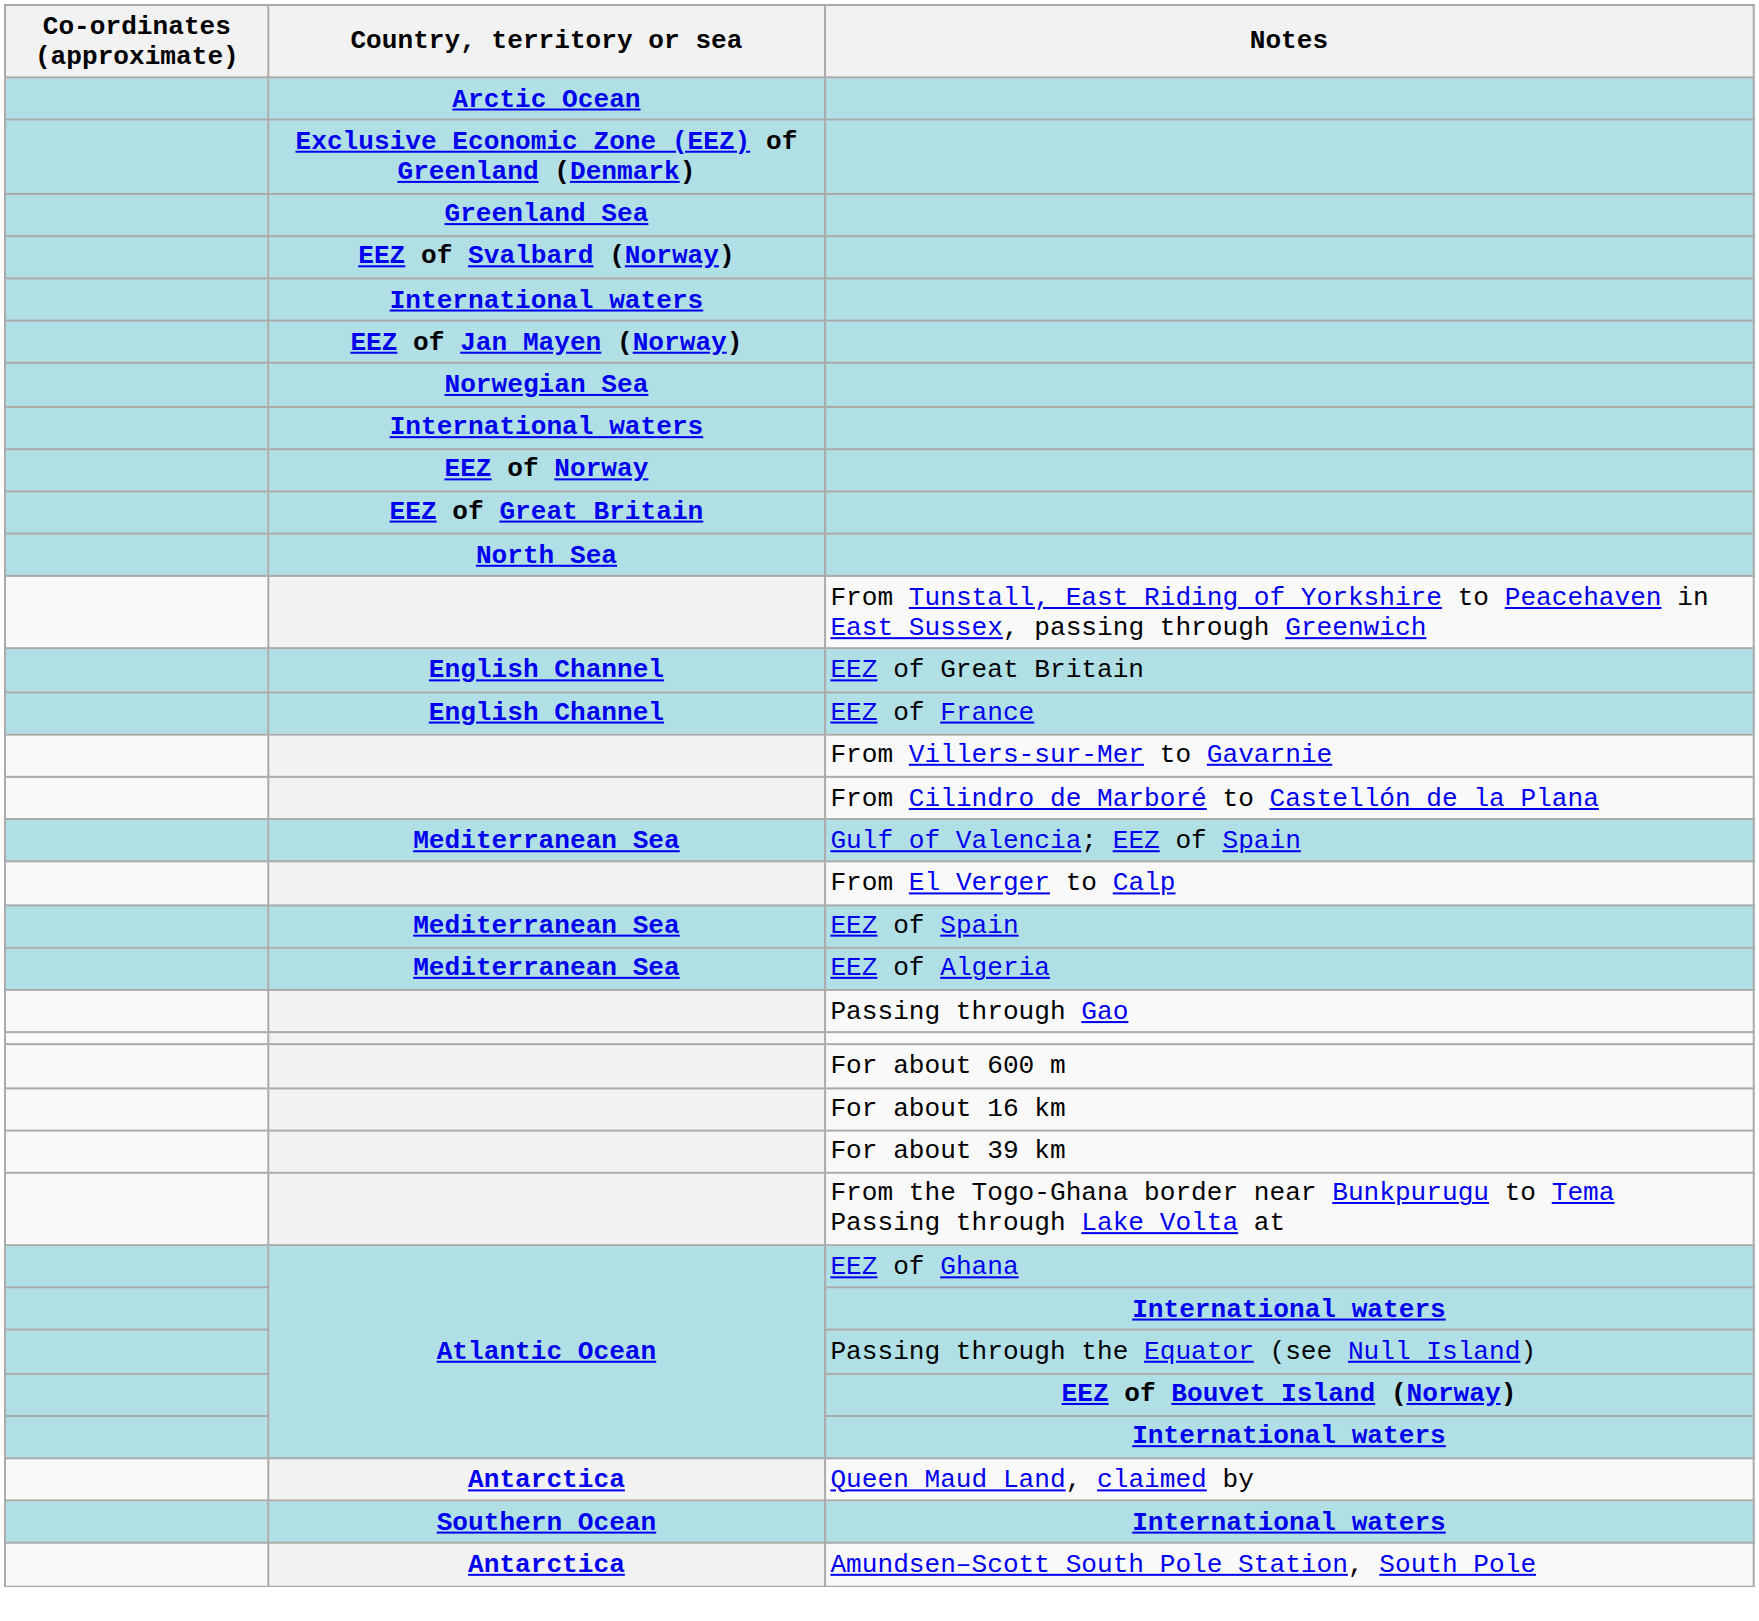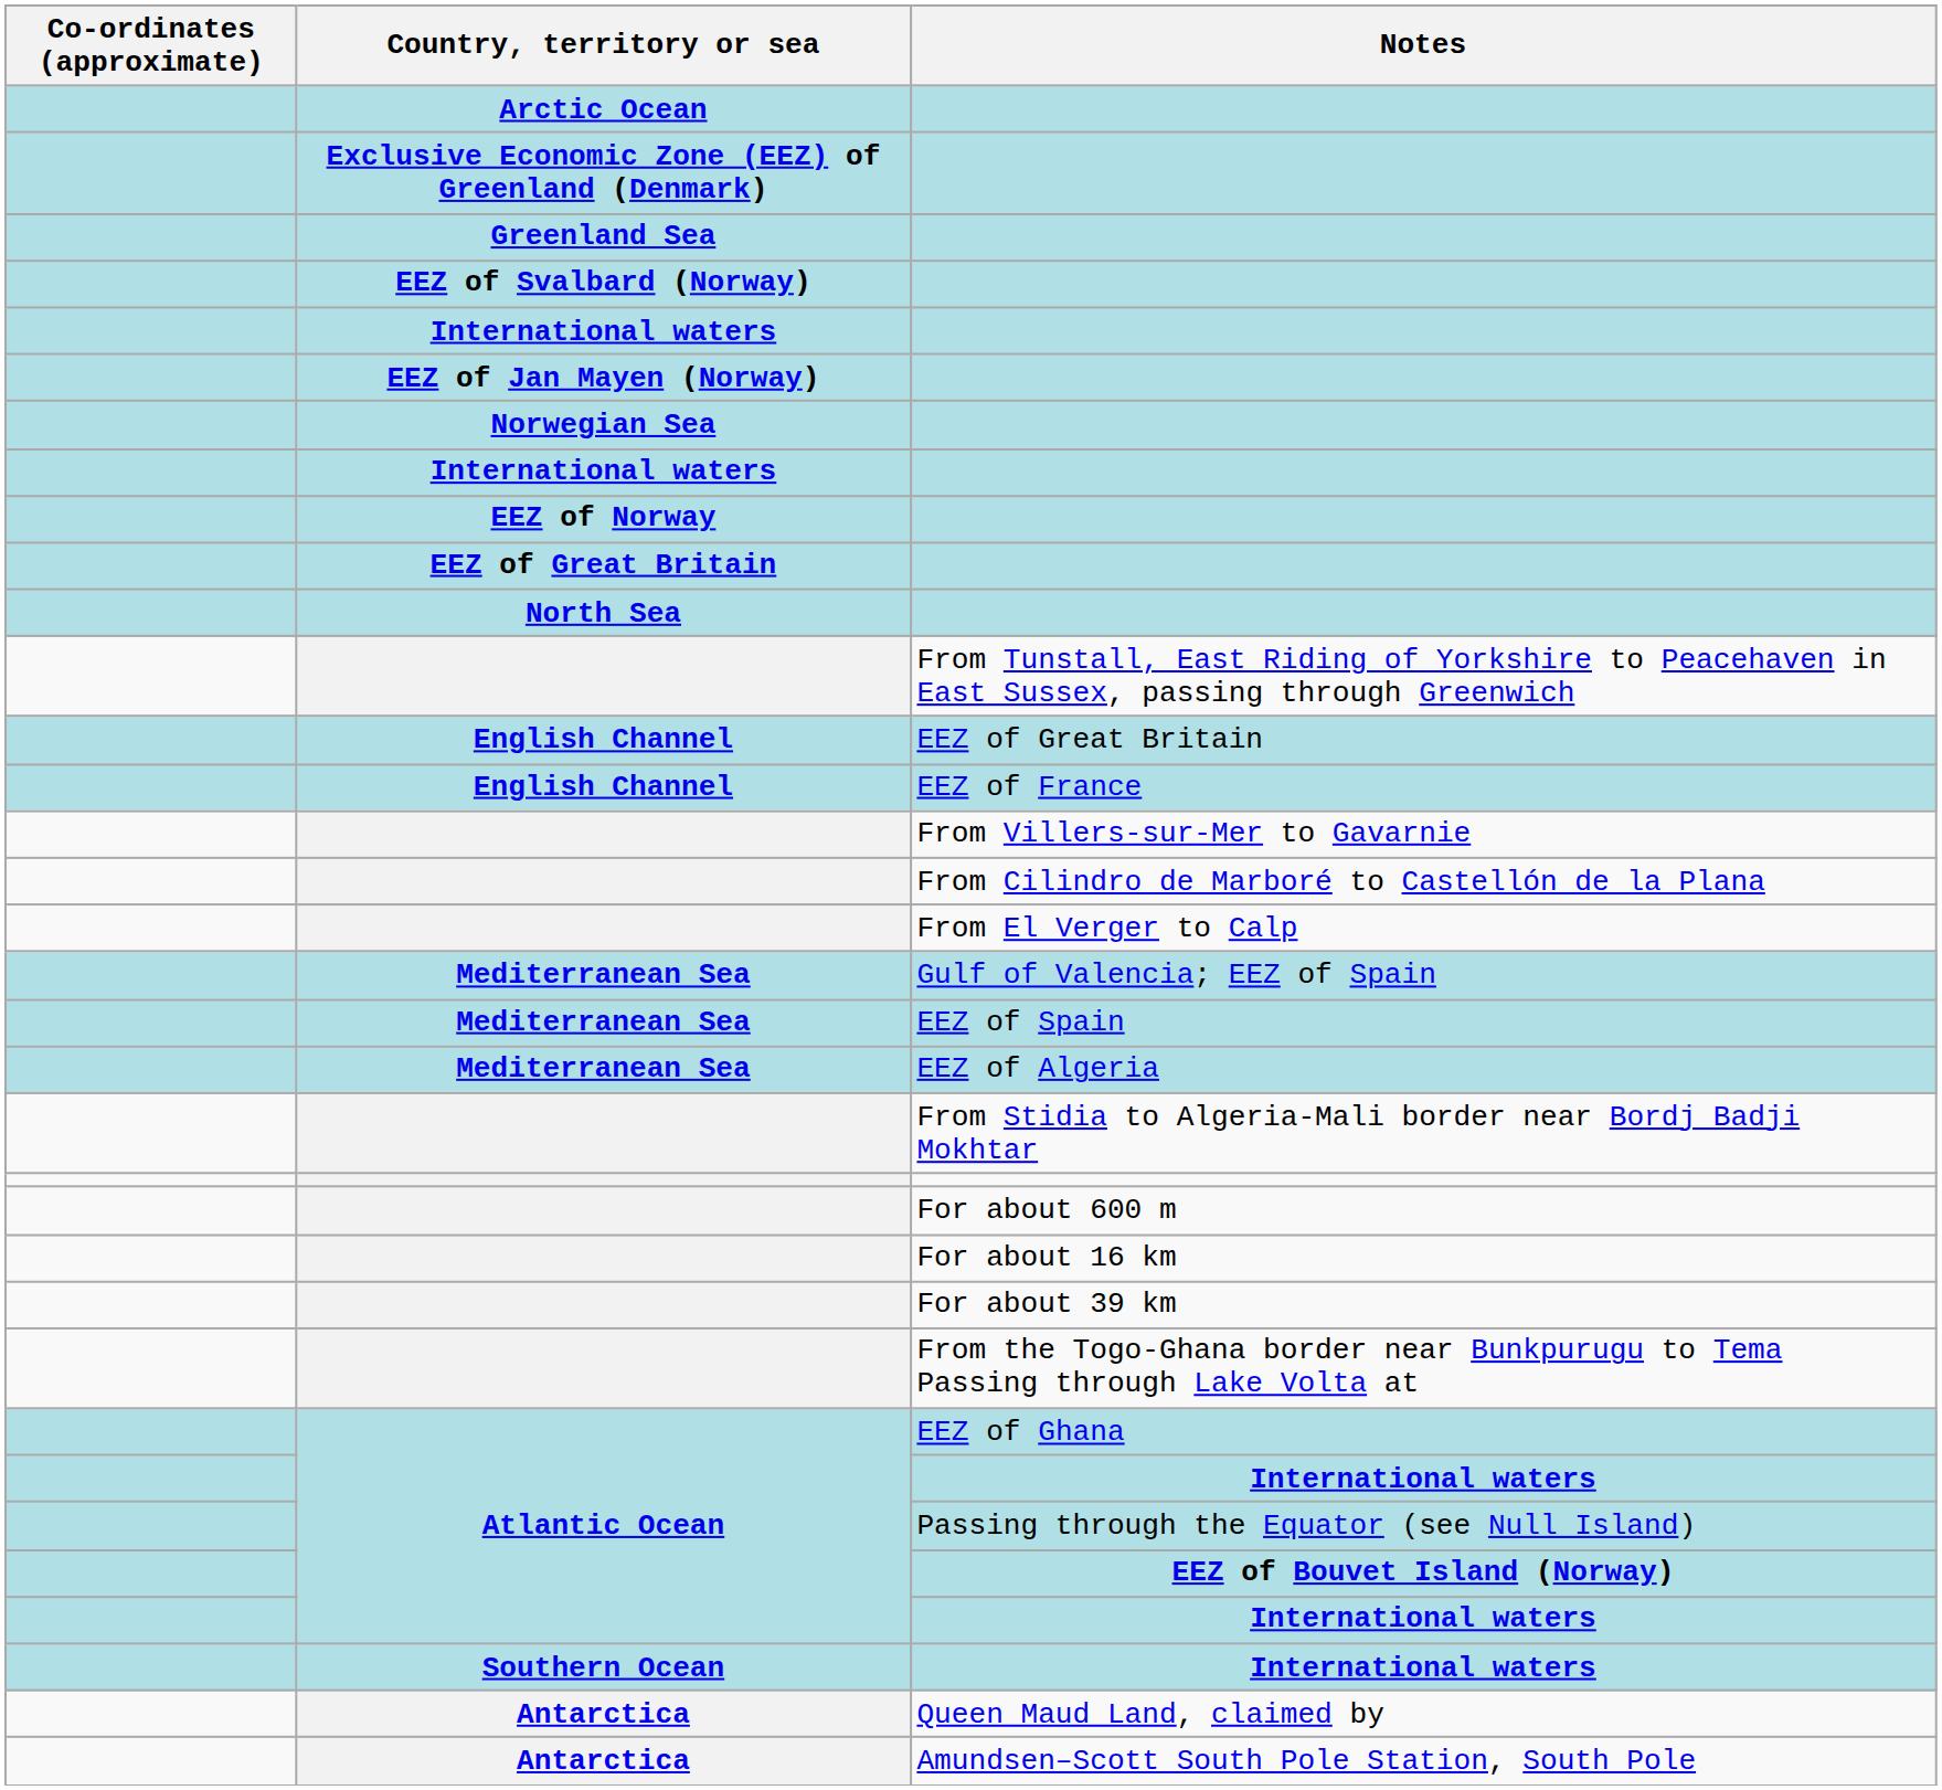 <table class="wikitable plainrowheaders">
 <tr>
 <th scope="col" width="125">Co-ordinates<br>(approximate)</th>
 <th scope="col">Country, territory or sea</th>
 <th scope="col">Notes</th>
 </tr>
 <tr>
 <td style="background:#b0e0e6;"></td>
 <th scope="row" style="background:#b0e0e6;"><a href='#'>Arctic Ocean</a></th>
 <td style="background:#b0e0e6;"></td>
 </tr>
 <tr>
 <td style="background:#b0e0e6;"></td>
 <th scope="row" style="background:#b0e0e6;"><a href='#'>Exclusive Economic Zone (EEZ)</a> of <a href='#'>Greenland</a> (<a href='#'>Denmark</a>)</th>
 <td style="background:#b0e0e6;"></td>
 </tr>
 <tr>
 <td style="background:#b0e0e6;"></td>
 <th scope="row" style="background:#b0e0e6;"><a href='#'>Greenland Sea</a></th>
 <td style="background:#b0e0e6;"></td>
 </tr>
 <tr>
 <td style="background:#b0e0e6;"></td>
 <th scope="row" style="background:#b0e0e6;"><a href='#'>EEZ</a> of <a href='#'>Svalbard</a> (<a href='#'>Norway</a>)</th>
 <td style="background:#b0e0e6;"></td>
 </tr>
 <tr>
 <td style="background:#b0e0e6;"></td>
 <th scope="row" style="background:#b0e0e6;"><a href='#'>International waters</a></th>
 <td style="background:#b0e0e6;"></td>
 </tr>
 <tr>
 <td style="background:#b0e0e6;"></td>
 <th scope="row" style="background:#b0e0e6;"><a href='#'>EEZ</a> of <a href='#'>Jan Mayen</a> (<a href='#'>Norway</a>)</th>
 <td style="background:#b0e0e6;"></td>
 </tr>
 <tr>
 <td style="background:#b0e0e6;"></td>
 <th scope="row" style="background:#b0e0e6;"><a href='#'>Norwegian Sea</a></th>
 <td style="background:#b0e0e6;"></td>
 </tr>
 <tr>
 <td style="background:#b0e0e6;"></td>
 <th scope="row" style="background:#b0e0e6;"><a href='#'>International waters</a></th>
 <td style="background:#b0e0e6;"></td>
 </tr>
 <tr>
 <td style="background:#b0e0e6;"></td>
 <th scope="row" style="background:#b0e0e6;"><a href='#'>EEZ</a> of <a href='#'>Norway</a></th>
 <td style="background:#b0e0e6;"></td>
 </tr>
 <tr>
 <td style="background:#b0e0e6;"></td>
 <th scope="row" style="background:#b0e0e6;"><a href='#'>EEZ</a> of <a href='#'>Great Britain</a></th>
 <td style="background:#b0e0e6;"></td>
 </tr>
 <tr>
 <td style="background:#b0e0e6;"></td>
 <th scope="row" style="background:#b0e0e6;"><a href='#'>North Sea</a></th>
 <td style="background:#b0e0e6;"></td>
 </tr>
 <tr>
 <td></td>
 <th scope="row"></th>
 <td>From <a href='#'>Tunstall, East Riding of Yorkshire</a> to <a href='#'>Peacehaven</a> in <a href='#'>East Sussex</a>, passing through <a href='#'>Greenwich</a></td>
 </tr>
 <tr>
 <td style="background:#b0e0e6;"></td>
 <th scope="row" style="background:#b0e0e6;"><a href='#'>English Channel</a></th>
 <td style="background:#b0e0e6;"><a href='#'>EEZ</a> of Great Britain</td>
 </tr>
 <tr>
 <td style="background:#b0e0e6;"></td>
 <th scope="row" style="background:#b0e0e6;"><a href='#'>English Channel</a></th>
 <td style="background:#b0e0e6;"><a href='#'>EEZ</a> of <a href='#'>France</a></td>
 </tr>
 <tr>
 <td></td>
 <th scope="row"></th>
 <td>From <a href='#'>Villers-sur-Mer</a> to <a href='#'>Gavarnie</a></td>
 </tr>
 <tr>
 <td></td>
 <th scope="row"></th>
 <td>From <a href='#'>Cilindro de Marboré</a> to <a href='#'>Castellón de la Plana</a></td>
 </tr>
 <tr>
+<td></td>
+<th scope="row"></th>
+<td>From <a href='#'>El Verger</a> to <a href='#'>Calp</a></td>
+</tr>
+<tr>
 <td style="background:#b0e0e6;"></td>
 <th scope="row" style="background:#b0e0e6;"><a href='#'>Mediterranean Sea</a></th>
 <td style="background:#b0e0e6;"><a href='#'>Gulf of Valencia</a>; <a href='#'>EEZ</a> of <a href='#'>Spain</a></td>
-</tr>
-<tr>
-<td></td>
-<th scope="row"></th>
-<td>From <a href='#'>El Verger</a> to <a href='#'>Calp</a></td>
 </tr>
 <tr>
 <td style="background:#b0e0e6;"></td>
 <th scope="row" style="background:#b0e0e6;"><a href='#'>Mediterranean Sea</a></th>
 <td style="background:#b0e0e6;"><a href='#'>EEZ</a> of <a href='#'>Spain</a></td>
 </tr>
 <tr>
 <td style="background:#b0e0e6;"></td>
 <th scope="row" style="background:#b0e0e6;"><a href='#'>Mediterranean Sea</a></th>
 <td style="background:#b0e0e6;"><a href='#'>EEZ</a> of <a href='#'>Algeria</a></td>
 </tr>
 <tr>
 <td></td>
 <th scope="row"></th>
-<td>Passing through <a href='#'>Gao</a></td>
+<td>From <a href='#'>Stidia</a> to Algeria-Mali border near <a href='#'>Bordj Badji Mokhtar</a></td>
 </tr>
 <tr>
 <td></td>
 <th scope="row"></th>
 <td></td>
 </tr>
 <tr>
 <td></td>
 <th scope="row"></th>
 <td>For about 600 m</td>
 </tr>
 <tr>
 <td></td>
 <th scope="row"></th>
 <td>For about 16 km</td>
 </tr>
 <tr>
 <td></td>
 <th scope="row"></th>
 <td>For about 39 km</td>
 </tr>
 <tr>
 <td></td>
 <th scope="row"></th>
 <td>From the Togo-Ghana border near <a href='#'>Bunkpurugu</a> to <a href='#'>Tema</a><br>Passing through <a href='#'>Lake Volta</a> at </td>
 </tr>
 <tr>
 <td style="background:#b0e0e6;"></td>
 <th scope="row" style="background:#b0e0e6;" rowspan="5"><a href='#'>Atlantic Ocean</a></th>
 <td style="background:#b0e0e6;"><a href='#'>EEZ</a> of <a href='#'>Ghana</a></td>
 </tr>
 <tr>
 <td style="background:#b0e0e6;"></td>
 <th scope="row" style="background:#b0e0e6;"><a href='#'>International waters</a></th>
 </tr>
 <tr>
 <td style="background:#b0e0e6;"></td>
 <td scope="row" style="background:#b0e0e6;">Passing through the <a href='#'>Equator</a> (see <a href='#'>Null Island</a>)</td>
 </tr>
 <tr>
 <td style="background:#b0e0e6;"></td>
 <th scope="row" style="background:#b0e0e6;"><a href='#'>EEZ</a> of <a href='#'>Bouvet Island</a> (<a href='#'>Norway</a>)</th>
 </tr>
 <tr>
 <td style="background:#b0e0e6;"></td>
 <th scope="row" style="background:#b0e0e6;"><a href='#'>International waters</a></th>
 </tr>
 <tr>
+<td style="background:#b0e0e6;"></td>
+<th scope="row" style="background:#b0e0e6;"><a href='#'>Southern Ocean</a></th>
+<th scope="row" style="background:#b0e0e6;"><a href='#'>International waters</a></th>
+</tr>
+<tr>
 <td></td>
 <th scope="row"><a href='#'>Antarctica</a></th>
 <td><a href='#'>Queen Maud Land</a>, <a href='#'>claimed</a> by </td>
-</tr>
-<tr>
-<td style="background:#b0e0e6;"></td>
-<th scope="row" style="background:#b0e0e6;"><a href='#'>Southern Ocean</a></th>
-<th scope="row" style="background:#b0e0e6;"><a href='#'>International waters</a></th>
 </tr>
 <tr>
 <td></td>
 <th scope="row"><a href='#'>Antarctica</a></th>
 <td><a href='#'>Amundsen–Scott South Pole Station</a>,  <a href='#'>South Pole</a></td>
 </tr>
 <tr>
 </tr>
 </table>
